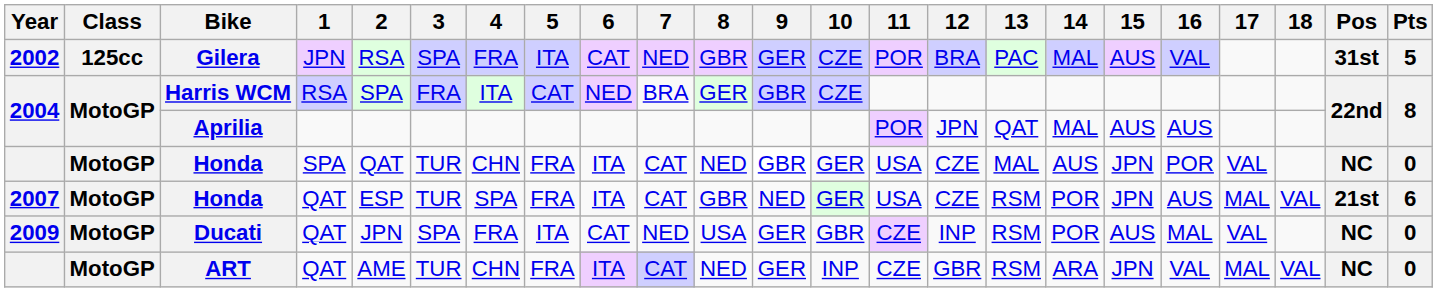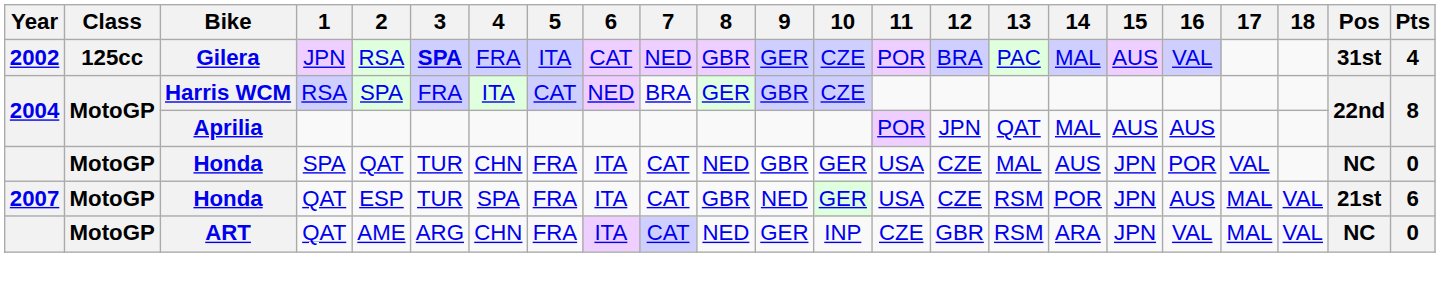 <table class="wikitable" border="1" style="text-align:center;">
 <tr>
 <th>Year</th>
 <th>Class</th>
 <th>Bike</th>
 <th>1</th>
 <th>2</th>
 <th>3</th>
 <th>4</th>
 <th>5</th>
 <th>6</th>
 <th>7</th>
 <th>8</th>
 <th>9</th>
 <th>10</th>
 <th>11</th>
 <th>12</th>
 <th>13</th>
 <th>14</th>
 <th>15</th>
 <th>16</th>
 <th>17</th>
 <th>18</th>
 <th>Pos</th>
 <th>Pts</th>
 </tr>
 <tr>
 <th><a href='#'>2002</a></th>
 <th>125cc</th>
 <th><a href='#'>Gilera</a></th>
 <td style="background:#EFCFFF;"><a href='#'>JPN</a><br></td>
 <td style="background:#DFFFDF;"><a href='#'>RSA</a><br></td>
-<td style="background:#CFCFFF;"><a href='#'>SPA</a><br></td>
+<td style="background:#CFCFFF;"><strong><a href='#'>SPA</a><br></strong></td>
 <td style="background:#CFCFFF;"><a href='#'>FRA</a><br></td>
 <td style="background:#CFCFFF;"><a href='#'>ITA</a><br></td>
 <td style="background:#EFCFFF;"><a href='#'>CAT</a><br></td>
 <td style="background:#EFCFFF;"><a href='#'>NED</a><br></td>
 <td style="background:#EFCFFF;"><a href='#'>GBR</a><br></td>
 <td style="background:#CFCFFF;"><a href='#'>GER</a><br></td>
 <td style="background:#CFCFFF;"><a href='#'>CZE</a><br></td>
 <td style="background:#EFCFFF;"><a href='#'>POR</a><br></td>
 <td style="background:#CFCFFF;"><a href='#'>BRA</a><br></td>
 <td style="background:#DFFFDF;"><a href='#'>PAC</a><br></td>
 <td style="background:#CFCFFF;"><a href='#'>MAL</a><br></td>
 <td style="background:#EFCFFF;"><a href='#'>AUS</a><br></td>
 <td style="background:#CFCFFF;"><a href='#'>VAL</a><br></td>
 <td></td>
 <td></td>
 <th>31st</th>
-<th>5</th>
+<th>4</th>
 </tr>
 <tr>
 <th rowspan=2><a href='#'>2004</a></th>
 <th rowspan=2>MotoGP</th>
 <th><a href='#'>Harris WCM</a></th>
 <td style="background:#CFCFFF;"><a href='#'>RSA</a><br></td>
 <td style="background:#DFFFDF;"><a href='#'>SPA</a><br></td>
 <td style="background:#CFCFFF;"><a href='#'>FRA</a><br></td>
 <td style="background:#DFFFDF;"><a href='#'>ITA</a><br></td>
 <td style="background:#CFCFFF;"><a href='#'>CAT</a><br></td>
 <td style="background:#EFCFFF;"><a href='#'>NED</a><br></td>
 <td><a href='#'>BRA</a></td>
 <td style="background:#DFFFDF;"><a href='#'>GER</a><br></td>
 <td style="background:#CFCFFF;"><a href='#'>GBR</a><br></td>
 <td style="background:#CFCFFF;"><a href='#'>CZE</a><br></td>
 <td></td>
 <td></td>
 <td></td>
 <td></td>
 <td></td>
 <td></td>
 <td></td>
 <td></td>
 <th rowspan=2>22nd</th>
 <th rowspan=2>8</th>
 </tr>
 <tr>
 <th><a href='#'>Aprilia</a></th>
 <td></td>
 <td></td>
 <td></td>
 <td></td>
 <td></td>
 <td></td>
 <td></td>
 <td></td>
 <td></td>
 <td></td>
 <td style="background:#EFCFFF;"><a href='#'>POR</a><br></td>
 <td><a href='#'>JPN</a></td>
 <td><a href='#'>QAT</a></td>
 <td><a href='#'>MAL</a></td>
 <td><a href='#'>AUS</a></td>
 <td><a href='#'>AUS</a></td>
 <td></td>
 <td></td>
 </tr>
 <tr>
 <th></th>
 <th>MotoGP</th>
 <th><a href='#'>Honda</a></th>
 <td><a href='#'>SPA</a></td>
 <td><a href='#'>QAT</a></td>
 <td><a href='#'>TUR</a></td>
 <td><a href='#'>CHN</a></td>
 <td><a href='#'>FRA</a></td>
 <td><a href='#'>ITA</a></td>
 <td><a href='#'>CAT</a></td>
 <td><a href='#'>NED</a></td>
 <td style="background:#FFFFFF;"><a href='#'>GBR</a><br></td>
 <td><a href='#'>GER</a></td>
 <td><a href='#'>USA</a></td>
 <td><a href='#'>CZE</a></td>
 <td><a href='#'>MAL</a></td>
 <td><a href='#'>AUS</a></td>
 <td><a href='#'>JPN</a></td>
 <td><a href='#'>POR</a></td>
 <td><a href='#'>VAL</a></td>
 <td></td>
 <th>NC</th>
 <th>0</th>
 </tr>
 <tr>
 <th><a href='#'>2007</a></th>
 <th>MotoGP</th>
 <th><a href='#'>Honda</a></th>
 <td><a href='#'>QAT</a></td>
 <td><a href='#'>ESP</a></td>
 <td><a href='#'>TUR</a></td>
 <td><a href='#'>SPA</a></td>
 <td><a href='#'>FRA</a></td>
 <td><a href='#'>ITA</a></td>
 <td><a href='#'>CAT</a></td>
 <td><a href='#'>GBR</a></td>
 <td><a href='#'>NED</a></td>
 <td style="background:#DFFFDF;"><a href='#'>GER</a><br></td>
 <td><a href='#'>USA</a></td>
 <td><a href='#'>CZE</a></td>
 <td><a href='#'>RSM</a></td>
 <td><a href='#'>POR</a></td>
 <td><a href='#'>JPN</a></td>
 <td><a href='#'>AUS</a></td>
 <td><a href='#'>MAL</a></td>
 <td><a href='#'>VAL</a></td>
 <th>21st</th>
 <th>6</th>
 </tr>
 <tr>
-<th><a href='#'>2009</a></th>
-<th>MotoGP</th>
-<th><a href='#'>Ducati</a></th>
-<td><a href='#'>QAT</a></td>
-<td><a href='#'>JPN</a></td>
-<td><a href='#'>SPA</a></td>
-<td><a href='#'>FRA</a></td>
-<td><a href='#'>ITA</a></td>
-<td><a href='#'>CAT</a></td>
-<td><a href='#'>NED</a></td>
-<td><a href='#'>USA</a></td>
-<td><a href='#'>GER</a></td>
-<td><a href='#'>GBR</a></td>
-<td style="background:#EFCFFF;"><a href='#'>CZE</a><br></td>
-<td><a href='#'>INP</a></td>
-<td><a href='#'>RSM</a></td>
-<td><a href='#'>POR</a></td>
-<td><a href='#'>AUS</a></td>
-<td><a href='#'>MAL</a></td>
-<td><a href='#'>VAL</a></td>
-<td></td>
-<th>NC</th>
-<th>0</th>
-</tr>
-<tr>
 <th></th>
 <th>MotoGP</th>
 <th><a href='#'>ART</a></th>
 <td><a href='#'>QAT</a></td>
 <td><a href='#'>AME</a></td>
-<td><a href='#'>TUR</a></td>
+<td><a href='#'>ARG</a></td>
 <td><a href='#'>CHN</a></td>
 <td><a href='#'>FRA</a></td>
 <td style="background:#efcfff;"><a href='#'>ITA</a><br></td>
 <td style="background:#cfcfff;"><a href='#'>CAT</a><br></td>
 <td><a href='#'>NED</a></td>
 <td><a href='#'>GER</a></td>
 <td><a href='#'>INP</a></td>
 <td><a href='#'>CZE</a></td>
 <td><a href='#'>GBR</a></td>
 <td><a href='#'>RSM</a></td>
 <td><a href='#'>ARA</a></td>
 <td><a href='#'>JPN</a></td>
 <td><a href='#'>VAL</a></td>
 <td><a href='#'>MAL</a></td>
 <td><a href='#'>VAL</a></td>
 <th>NC</th>
 <th>0</th>
 </tr>
 </table>
